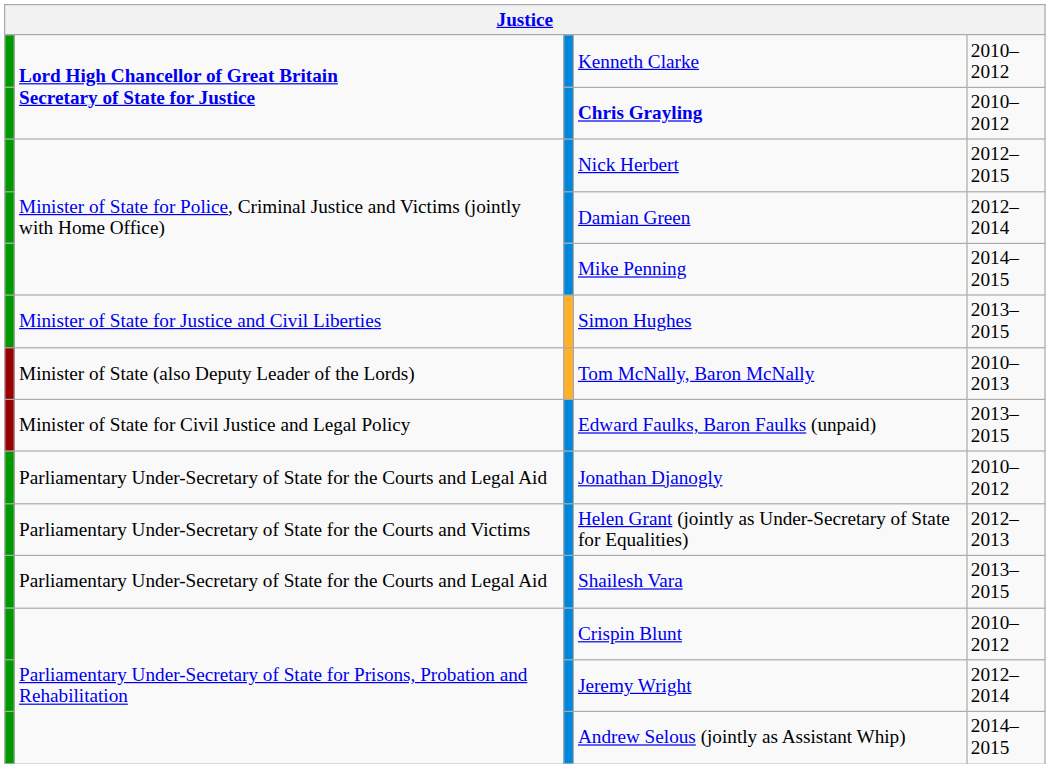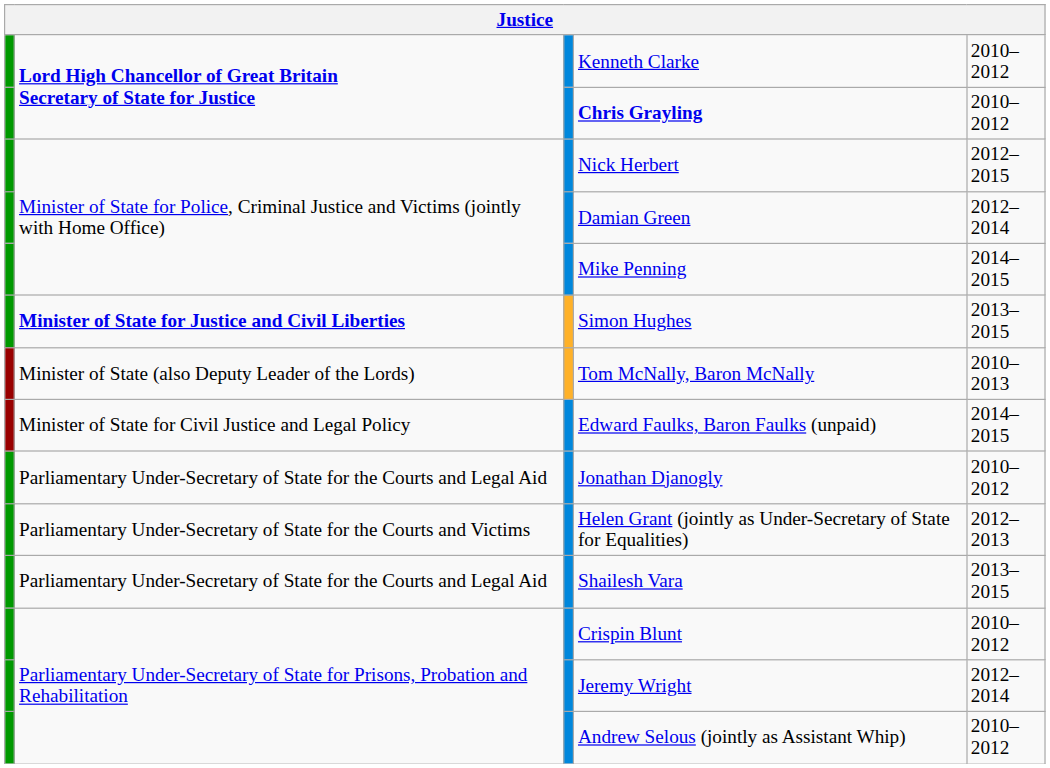 <table class="wikitable">
 <tr>
 <th colspan=6><a href='#'>Justice</a></th>
 </tr>
 <tr>
 <td style="width:1px;; background:#090;"></td>
 <td style="width:450px;" rowspan="2"><strong><a href='#'>Lord High Chancellor of Great Britain</a></strong><br><strong><a href='#'>Secretary of State for Justice</a></strong></td>
 <td style="width:1px;; background:#0087dc;"></td>
 <td width=320><a href='#'>Kenneth Clarke</a></td>
 <td>2010–2012</td>
 </tr>
 <tr>
 <td style="width:1px;; background:#090;"></td>
 <td style="width:1px;; background:#0087dc;"></td>
 <td><strong><a href='#'>Chris Grayling</a></strong></td>
 <td>2010–2012</td>
 </tr>
 <tr>
 <td style="width:1px;; background:#090;"></td>
 <td style="width:450px;" rowspan="3"><a href='#'>Minister of State for Police</a>, Criminal Justice and Victims (jointly with Home Office)</td>
 <td style="width:1px;; background:#0087dc;"></td>
 <td width=320><a href='#'>Nick Herbert</a></td>
 <td>2012–2015</td>
 </tr>
 <tr>
 <td style="width:1px;; background:#090;"></td>
 <td style="width:1px;; background:#0087dc;"></td>
 <td><a href='#'>Damian Green</a></td>
 <td>2012–2014</td>
 </tr>
 <tr>
 <td style="width:1px;; background:#090;"></td>
 <td style="width:1px;; background:#0087dc;"></td>
 <td><a href='#'>Mike Penning</a></td>
 <td>2014–2015</td>
 </tr>
 <tr>
 <td style="width:1px;; background:#090;"></td>
-<td><a href='#'>Minister of State for Justice and Civil Liberties</a></td>
+<td><strong><a href='#'>Minister of State for Justice and Civil Liberties</a></strong></td>
 <td style="width:1px;; background:#FFB128;"></td>
 <td><a href='#'>Simon Hughes</a></td>
 <td>2013–2015</td>
 </tr>
 <tr>
 <td style="width:1px;; background:#900;"></td>
 <td>Minister of State (also Deputy Leader of the Lords)</td>
 <td style="width:1px;; background:#FFB128;"></td>
 <td><a href='#'>Tom McNally, Baron McNally</a></td>
 <td>2010–2013</td>
 </tr>
 <tr>
 <td style="width:1px;; background:#900;"></td>
 <td>Minister of State for Civil Justice and Legal Policy</td>
 <td style="width:1px;; background:#0087dc;"></td>
 <td><a href='#'>Edward Faulks, Baron Faulks</a> (unpaid)</td>
-<td>2013–2015</td>
+<td>2014–2015</td>
 </tr>
 <tr>
 <td style="width:1px;; background:#090;"></td>
 <td style="width:450px;">Parliamentary Under-Secretary of State for the Courts and Legal Aid</td>
 <td style="width:1px;; background:#0087dc;"></td>
 <td width=320><a href='#'>Jonathan Djanogly</a></td>
 <td>2010–2012</td>
 </tr>
 <tr>
 <td style="width:1px;; background:#090;"></td>
 <td style="width:450px;">Parliamentary Under-Secretary of State for the Courts and Victims</td>
 <td style="width:1px;; background:#0087dc;"></td>
 <td><a href='#'>Helen Grant</a> (jointly as Under-Secretary of State for Equalities)</td>
 <td>2012–2013</td>
 </tr>
 <tr>
 <td style="width:1px;; background:#090;"></td>
 <td style="width:450px;">Parliamentary Under-Secretary of State for the Courts and Legal Aid</td>
 <td style="width:1px;; background:#0087dc;"></td>
 <td><a href='#'>Shailesh Vara</a></td>
 <td>2013–2015</td>
 </tr>
 <tr>
 <td style="width:1px;; background:#090;"></td>
 <td style="width:450px;" rowspan="3"><a href='#'>Parliamentary Under-Secretary of State for Prisons, Probation and Rehabilitation</a></td>
 <td style="width:1px;; background:#0087dc;"></td>
 <td width=320><a href='#'>Crispin Blunt</a></td>
 <td>2010–2012</td>
 </tr>
 <tr>
 <td style="width:1px;; background:#090;"></td>
 <td style="width:1px;; background:#0087dc;"></td>
 <td><a href='#'>Jeremy Wright</a></td>
 <td>2012–2014</td>
 </tr>
 <tr>
 <td style="width:1px;; background:#090;"></td>
 <td style="width:1px;; background:#0087dc;"></td>
 <td><a href='#'>Andrew Selous</a> (jointly as Assistant Whip)</td>
-<td>2014–2015</td>
+<td>2010–2012</td>
 </tr>
 </table>
